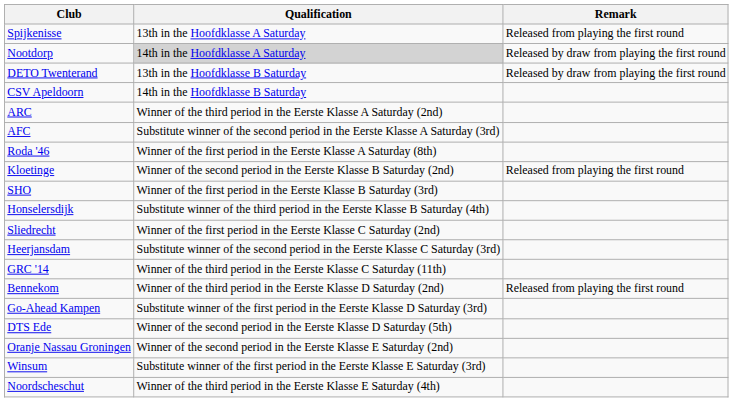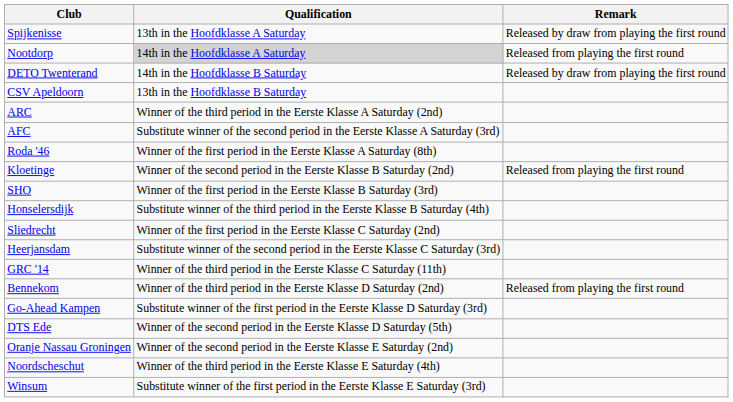 <table class="wikitable" style="font-size: 80%;">
 <tr>
 <th>Club</th>
 <th>Qualification</th>
 <th>Remark</th>
 </tr>
 <tr>
 <td><a href='#'>Spijkenisse</a></td>
 <td>13th in the <a href='#'>Hoofdklasse A Saturday</a></td>
-<td>Released from playing the first round</td>
+<td>Released by draw from playing the first round</td>
 </tr>
 <tr>
 <td><a href='#'>Nootdorp</a></td>
 <td style="background: lightgrey;">14th in the <a href='#'>Hoofdklasse A Saturday</a></td>
-<td>Released by draw from playing the first round</td>
+<td>Released from playing the first round</td>
 </tr>
 <tr>
 <td><a href='#'>DETO Twenterand</a></td>
-<td>13th in the <a href='#'>Hoofdklasse B Saturday</a></td>
+<td>14th in the <a href='#'>Hoofdklasse B Saturday</a></td>
 <td>Released by draw from playing the first round</td>
 </tr>
 <tr>
 <td><a href='#'>CSV Apeldoorn</a></td>
-<td>14th in the <a href='#'>Hoofdklasse B Saturday</a></td>
+<td>13th in the <a href='#'>Hoofdklasse B Saturday</a></td>
 <td></td>
 </tr>
 <tr>
 <td><a href='#'>ARC</a></td>
 <td>Winner of the third period in the Eerste Klasse A Saturday (2nd)</td>
 <td></td>
 </tr>
 <tr>
 <td><a href='#'>AFC</a></td>
 <td>Substitute winner of the second period in the Eerste Klasse A Saturday (3rd)</td>
 <td></td>
 </tr>
 <tr>
 <td><a href='#'>Roda '46</a></td>
 <td>Winner of the first period in the Eerste Klasse A Saturday (8th)</td>
 <td></td>
 </tr>
 <tr>
 <td><a href='#'>Kloetinge</a></td>
 <td>Winner of the second period in the Eerste Klasse B Saturday (2nd)</td>
 <td>Released from playing the first round</td>
 </tr>
 <tr>
 <td><a href='#'>SHO</a></td>
 <td>Winner of the first period in the Eerste Klasse B Saturday (3rd)</td>
 <td></td>
 </tr>
 <tr>
 <td><a href='#'>Honselersdijk</a></td>
 <td>Substitute winner of the third period in the Eerste Klasse B Saturday (4th)</td>
 <td></td>
 </tr>
 <tr>
 <td><a href='#'>Sliedrecht</a></td>
 <td>Winner of the first period in the Eerste Klasse C Saturday (2nd)</td>
 <td></td>
 </tr>
 <tr>
 <td><a href='#'>Heerjansdam</a></td>
 <td>Substitute winner of the second period in the Eerste Klasse C Saturday (3rd)</td>
 <td></td>
 </tr>
 <tr>
 <td><a href='#'>GRC '14</a></td>
 <td>Winner of the third period in the Eerste Klasse C Saturday (11th)</td>
 <td></td>
 </tr>
 <tr>
 <td><a href='#'>Bennekom</a></td>
 <td>Winner of the third period in the Eerste Klasse D Saturday (2nd)</td>
 <td>Released from playing the first round</td>
 </tr>
 <tr>
 <td><a href='#'>Go-Ahead Kampen</a></td>
 <td>Substitute winner of the first period in the Eerste Klasse D Saturday (3rd)</td>
 <td></td>
 </tr>
 <tr>
 <td><a href='#'>DTS Ede</a></td>
 <td>Winner of the second period in the Eerste Klasse D Saturday (5th)</td>
 <td></td>
 </tr>
 <tr>
 <td><a href='#'>Oranje Nassau Groningen</a></td>
 <td>Winner of the second period in the Eerste Klasse E Saturday (2nd)</td>
 <td></td>
 </tr>
 <tr>
+<td><a href='#'>Noordscheschut</a></td>
+<td>Winner of the third period in the Eerste Klasse E Saturday (4th)</td>
+<td></td>
+</tr>
+<tr>
 <td><a href='#'>Winsum</a></td>
 <td>Substitute winner of the first period in the Eerste Klasse E Saturday (3rd)</td>
 <td></td>
 </tr>
-<tr>
-<td><a href='#'>Noordscheschut</a></td>
-<td>Winner of the third period in the Eerste Klasse E Saturday (4th)</td>
-<td></td>
-</tr>
 </table>
